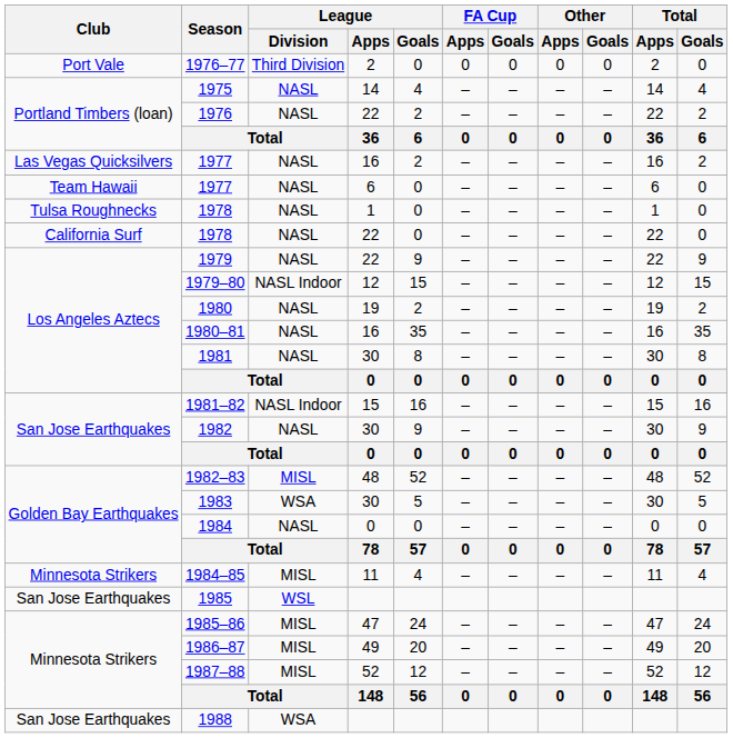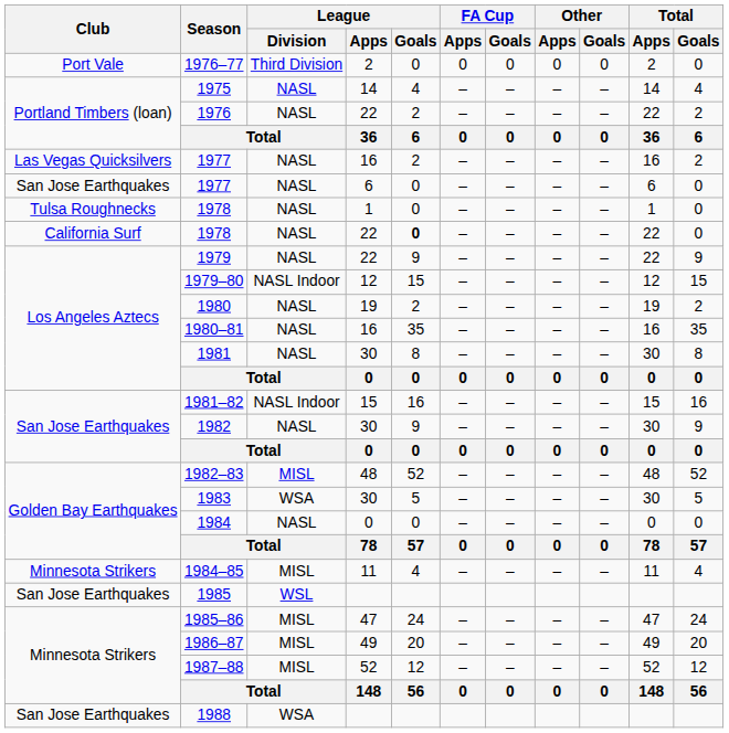 <table class="wikitable" style="text-align:center">
 <tr>
 <th rowspan="2">Club</th>
 <th rowspan="2">Season</th>
 <th colspan="3">League</th>
 <th colspan="2"><a href='#'>FA Cup</a></th>
 <th colspan="2">Other</th>
 <th colspan="2">Total</th>
 </tr>
 <tr>
 <th>Division</th>
 <th>Apps</th>
 <th>Goals</th>
 <th>Apps</th>
 <th>Goals</th>
 <th>Apps</th>
 <th>Goals</th>
 <th>Apps</th>
 <th>Goals</th>
 </tr>
 <tr>
 <td><a href='#'>Port Vale</a></td>
 <td><a href='#'>1976–77</a></td>
 <td><a href='#'>Third Division</a></td>
 <td>2</td>
 <td>0</td>
 <td>0</td>
 <td>0</td>
 <td>0</td>
 <td>0</td>
 <td>2</td>
 <td>0</td>
 </tr>
 <tr>
 <td rowspan="3"><a href='#'>Portland Timbers</a> (loan)</td>
 <td><a href='#'>1975</a></td>
 <td><a href='#'>NASL</a></td>
 <td>14</td>
 <td>4</td>
 <td>–</td>
 <td>–</td>
 <td>–</td>
 <td>–</td>
 <td>14</td>
 <td>4</td>
 </tr>
 <tr>
 <td><a href='#'>1976</a></td>
 <td>NASL</td>
 <td>22</td>
 <td>2</td>
 <td>–</td>
 <td>–</td>
 <td>–</td>
 <td>–</td>
 <td>22</td>
 <td>2</td>
 </tr>
 <tr>
 <th colspan="2">Total</th>
 <th>36</th>
 <th>6</th>
 <th>0</th>
 <th>0</th>
 <th>0</th>
 <th>0</th>
 <th>36</th>
 <th>6</th>
 </tr>
 <tr>
 <td><a href='#'>Las Vegas Quicksilvers</a></td>
 <td><a href='#'>1977</a></td>
 <td>NASL</td>
 <td>16</td>
 <td>2</td>
 <td>–</td>
 <td>–</td>
 <td>–</td>
 <td>–</td>
 <td>16</td>
 <td>2</td>
 </tr>
 <tr>
-<td><a href='#'>Team Hawaii</a></td>
+<td>San Jose Earthquakes</td>
 <td><a href='#'>1977</a></td>
 <td>NASL</td>
 <td>6</td>
 <td>0</td>
 <td>–</td>
 <td>–</td>
 <td>–</td>
 <td>–</td>
 <td>6</td>
 <td>0</td>
 </tr>
 <tr>
 <td><a href='#'>Tulsa Roughnecks</a></td>
 <td><a href='#'>1978</a></td>
 <td>NASL</td>
 <td>1</td>
 <td>0</td>
 <td>–</td>
 <td>–</td>
 <td>–</td>
 <td>–</td>
 <td>1</td>
 <td>0</td>
 </tr>
 <tr>
 <td><a href='#'>California Surf</a></td>
 <td><a href='#'>1978</a></td>
 <td>NASL</td>
 <td>22</td>
-<td>0</td>
+<td><strong>0</strong></td>
 <td>–</td>
 <td>–</td>
 <td>–</td>
 <td>–</td>
 <td>22</td>
 <td>0</td>
 </tr>
 <tr>
 <td rowspan="6"><a href='#'>Los Angeles Aztecs</a></td>
 <td><a href='#'>1979</a></td>
 <td>NASL</td>
 <td>22</td>
 <td>9</td>
 <td>–</td>
 <td>–</td>
 <td>–</td>
 <td>–</td>
 <td>22</td>
 <td>9</td>
 </tr>
 <tr>
 <td><a href='#'>1979–80</a></td>
 <td>NASL Indoor</td>
 <td>12</td>
 <td>15</td>
 <td>–</td>
 <td>–</td>
 <td>–</td>
 <td>–</td>
 <td>12</td>
 <td>15</td>
 </tr>
 <tr>
 <td><a href='#'>1980</a></td>
 <td>NASL</td>
 <td>19</td>
 <td>2</td>
 <td>–</td>
 <td>–</td>
 <td>–</td>
 <td>–</td>
 <td>19</td>
 <td>2</td>
 </tr>
 <tr>
 <td><a href='#'>1980–81</a></td>
 <td>NASL</td>
 <td>16</td>
 <td>35</td>
 <td>–</td>
 <td>–</td>
 <td>–</td>
 <td>–</td>
 <td>16</td>
 <td>35</td>
 </tr>
 <tr>
 <td><a href='#'>1981</a></td>
 <td>NASL</td>
 <td>30</td>
 <td>8</td>
 <td>–</td>
 <td>–</td>
 <td>–</td>
 <td>–</td>
 <td>30</td>
 <td>8</td>
 </tr>
 <tr>
 <th colspan="2">Total</th>
 <th>0</th>
 <th>0</th>
 <th>0</th>
 <th>0</th>
 <th>0</th>
 <th>0</th>
 <th>0</th>
 <th>0</th>
 </tr>
 <tr>
 <td rowspan="3"><a href='#'>San Jose Earthquakes</a></td>
 <td><a href='#'>1981–82</a></td>
 <td>NASL Indoor</td>
 <td>15</td>
 <td>16</td>
 <td>–</td>
 <td>–</td>
 <td>–</td>
 <td>–</td>
 <td>15</td>
 <td>16</td>
 </tr>
 <tr>
 <td><a href='#'>1982</a></td>
 <td>NASL</td>
 <td>30</td>
 <td>9</td>
 <td>–</td>
 <td>–</td>
 <td>–</td>
 <td>–</td>
 <td>30</td>
 <td>9</td>
 </tr>
 <tr>
 <th colspan="2">Total</th>
 <th>0</th>
 <th>0</th>
 <th>0</th>
 <th>0</th>
 <th>0</th>
 <th>0</th>
 <th>0</th>
 <th>0</th>
 </tr>
 <tr>
 <td rowspan="4"><a href='#'>Golden Bay Earthquakes</a></td>
 <td><a href='#'>1982–83</a></td>
 <td><a href='#'>MISL</a></td>
 <td>48</td>
 <td>52</td>
 <td>–</td>
 <td>–</td>
 <td>–</td>
 <td>–</td>
 <td>48</td>
 <td>52</td>
 </tr>
 <tr>
 <td><a href='#'>1983</a></td>
 <td>WSA</td>
 <td>30</td>
 <td>5</td>
 <td>–</td>
 <td>–</td>
 <td>–</td>
 <td>–</td>
 <td>30</td>
 <td>5</td>
 </tr>
 <tr>
 <td><a href='#'>1984</a></td>
 <td>NASL</td>
 <td>0</td>
 <td>0</td>
 <td>–</td>
 <td>–</td>
 <td>–</td>
 <td>–</td>
 <td>0</td>
 <td>0</td>
 </tr>
 <tr>
 <th colspan="2">Total</th>
 <th>78</th>
 <th>57</th>
 <th>0</th>
 <th>0</th>
 <th>0</th>
 <th>0</th>
 <th>78</th>
 <th>57</th>
 </tr>
 <tr>
 <td><a href='#'>Minnesota Strikers</a></td>
 <td><a href='#'>1984–85</a></td>
 <td>MISL</td>
 <td>11</td>
 <td>4</td>
 <td>–</td>
 <td>–</td>
 <td>–</td>
 <td>–</td>
 <td>11</td>
 <td>4</td>
 </tr>
 <tr>
 <td>San Jose Earthquakes</td>
 <td><a href='#'>1985</a></td>
 <td><a href='#'>WSL</a></td>
 <td></td>
 <td></td>
 <td></td>
 <td></td>
 <td></td>
 <td></td>
 <td></td>
 <td></td>
 </tr>
 <tr>
 <td rowspan="4">Minnesota Strikers</td>
 <td><a href='#'>1985–86</a></td>
 <td>MISL</td>
 <td>47</td>
 <td>24</td>
 <td>–</td>
 <td>–</td>
 <td>–</td>
 <td>–</td>
 <td>47</td>
 <td>24</td>
 </tr>
 <tr>
 <td><a href='#'>1986–87</a></td>
 <td>MISL</td>
 <td>49</td>
 <td>20</td>
 <td>–</td>
 <td>–</td>
 <td>–</td>
 <td>–</td>
 <td>49</td>
 <td>20</td>
 </tr>
 <tr>
 <td><a href='#'>1987–88</a></td>
 <td>MISL</td>
 <td>52</td>
 <td>12</td>
 <td>–</td>
 <td>–</td>
 <td>–</td>
 <td>–</td>
 <td>52</td>
 <td>12</td>
 </tr>
 <tr>
 <th colspan="2">Total</th>
 <th>148</th>
 <th>56</th>
 <th>0</th>
 <th>0</th>
 <th>0</th>
 <th>0</th>
 <th>148</th>
 <th>56</th>
 </tr>
 <tr>
 <td>San Jose Earthquakes</td>
 <td><a href='#'>1988</a></td>
 <td>WSA</td>
 <td></td>
 <td></td>
 <td></td>
 <td></td>
 <td></td>
 <td></td>
 <td></td>
 <td></td>
 </tr>
 </table>
